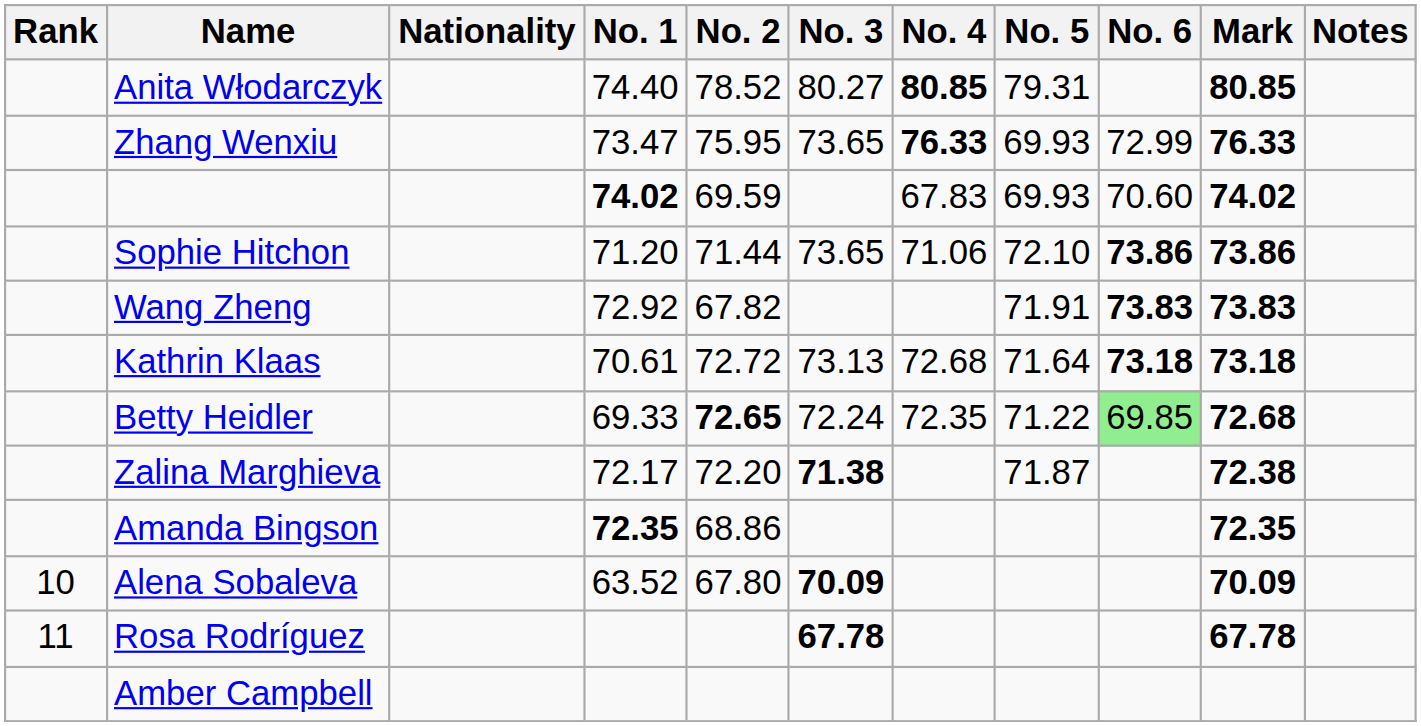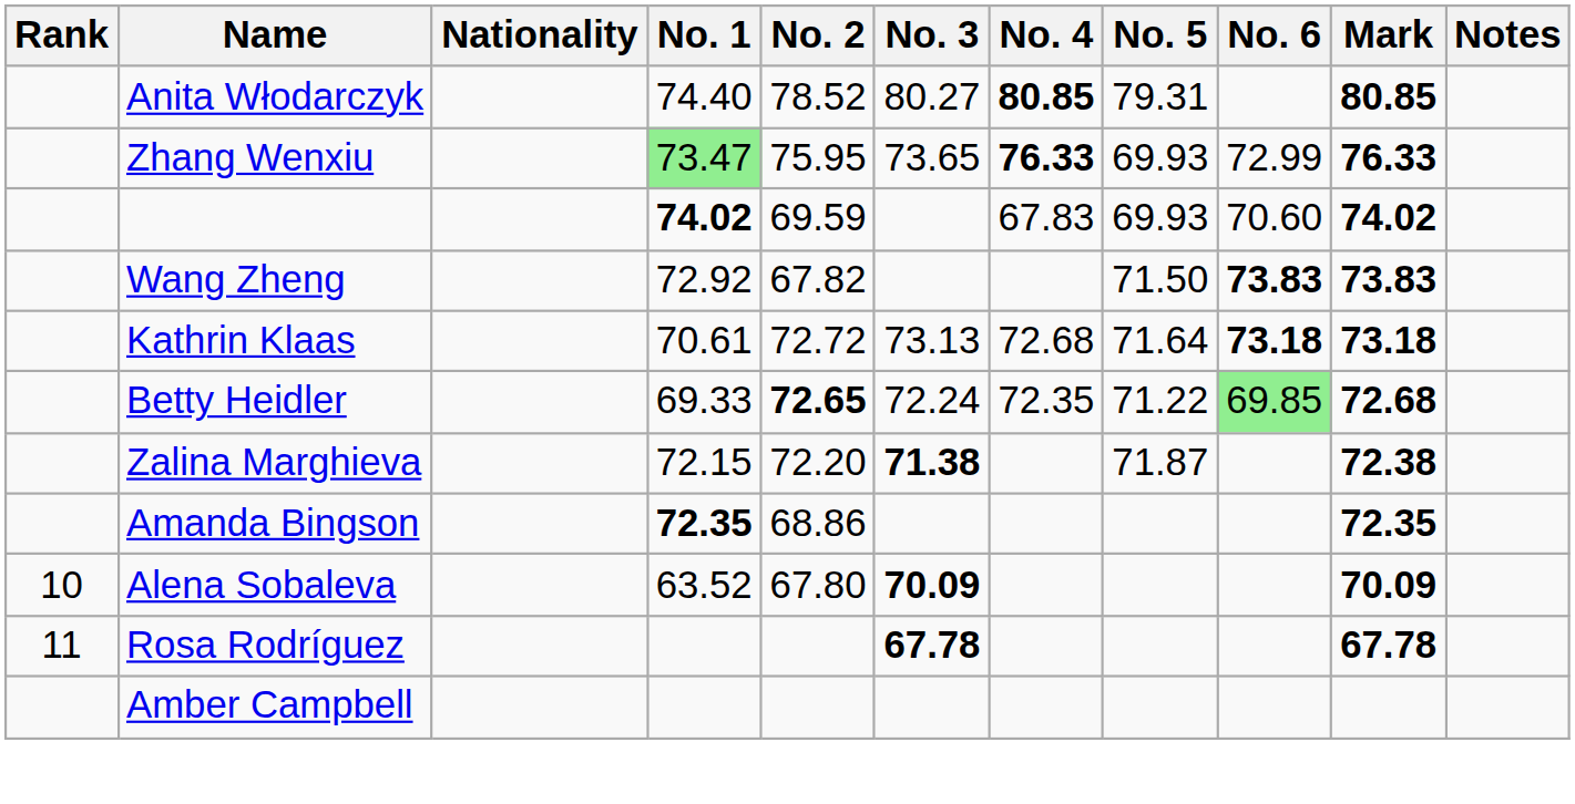 <table class="wikitable sortable" style="text-align:center">
 <tr>
 <th>Rank</th>
 <th>Name</th>
 <th>Nationality</th>
 <th>No. 1</th>
 <th>No. 2</th>
 <th>No. 3</th>
 <th>No. 4</th>
 <th>No. 5</th>
 <th>No. 6</th>
 <th>Mark</th>
 <th>Notes</th>
 </tr>
 <tr>
 <td></td>
 <td align=left><a href='#'>Anita Włodarczyk</a></td>
 <td align=left></td>
 <td>74.40</td>
 <td>78.52</td>
 <td>80.27</td>
 <td><strong>80.85</strong></td>
 <td>79.31</td>
 <td></td>
 <td><strong>80.85</strong></td>
 <td></td>
 </tr>
 <tr>
 <td></td>
 <td align=left><a href='#'>Zhang Wenxiu</a></td>
 <td align=left></td>
-<td>73.47</td>
+<td style="background: lightgreen;">73.47</td>
 <td>75.95</td>
 <td>73.65</td>
 <td><strong>76.33</strong></td>
 <td>69.93</td>
 <td>72.99</td>
 <td><strong>76.33</strong></td>
 <td></td>
 </tr>
 <tr>
 <td></td>
 <td align=left></td>
 <td align=left></td>
 <td><strong>74.02</strong></td>
 <td>69.59</td>
 <td></td>
 <td>67.83</td>
 <td>69.93</td>
 <td>70.60</td>
 <td><strong>74.02</strong></td>
 <td></td>
 </tr>
 <tr>
 <td></td>
-<td align=left><a href='#'>Sophie Hitchon</a></td>
-<td align=left></td>
-<td>71.20</td>
-<td>71.44</td>
-<td>73.65</td>
-<td>71.06</td>
-<td>72.10</td>
-<td><strong>73.86</strong></td>
-<td><strong>73.86</strong></td>
-<td></td>
-</tr>
-<tr>
-<td></td>
 <td align=left><a href='#'>Wang Zheng</a></td>
 <td align=left></td>
 <td>72.92</td>
 <td>67.82</td>
 <td></td>
 <td></td>
-<td>71.91</td>
+<td>71.50</td>
 <td><strong>73.83</strong></td>
 <td><strong>73.83</strong></td>
 <td></td>
 </tr>
 <tr>
 <td></td>
 <td align=left><a href='#'>Kathrin Klaas</a></td>
 <td align=left></td>
 <td>70.61</td>
 <td>72.72</td>
 <td>73.13</td>
 <td>72.68</td>
 <td>71.64</td>
 <td><strong>73.18</strong></td>
 <td><strong>73.18</strong></td>
 <td></td>
 </tr>
 <tr>
 <td></td>
 <td align=left><a href='#'>Betty Heidler</a></td>
 <td align=left></td>
 <td>69.33</td>
 <td><strong>72.65</strong></td>
 <td>72.24</td>
 <td>72.35</td>
 <td>71.22</td>
 <td style="background: lightgreen;">69.85</td>
 <td><strong>72.68</strong></td>
 <td></td>
 </tr>
 <tr>
 <td></td>
 <td align=left><a href='#'>Zalina Marghieva</a></td>
 <td align=left></td>
-<td>72.17</td>
+<td>72.15</td>
 <td>72.20</td>
 <td><strong>71.38</strong></td>
 <td></td>
 <td>71.87</td>
 <td></td>
 <td><strong>72.38</strong></td>
 <td></td>
 </tr>
 <tr>
 <td></td>
 <td align=left><a href='#'>Amanda Bingson</a></td>
 <td align=left></td>
 <td><strong>72.35</strong></td>
 <td>68.86</td>
 <td></td>
 <td></td>
 <td></td>
 <td></td>
 <td><strong>72.35</strong></td>
 <td></td>
 </tr>
 <tr>
 <td>10</td>
 <td align=left><a href='#'>Alena Sobaleva</a></td>
 <td align=left></td>
 <td>63.52</td>
 <td>67.80</td>
 <td><strong>70.09</strong></td>
 <td></td>
 <td></td>
 <td></td>
 <td><strong>70.09</strong></td>
 <td></td>
 </tr>
 <tr>
 <td>11</td>
 <td align=left><a href='#'>Rosa Rodríguez</a></td>
 <td align=left></td>
 <td></td>
 <td></td>
 <td><strong>67.78</strong></td>
 <td></td>
 <td></td>
 <td></td>
 <td><strong>67.78</strong></td>
 <td></td>
 </tr>
 <tr>
 <td></td>
 <td align=left><a href='#'>Amber Campbell</a></td>
 <td align=left></td>
 <td></td>
 <td></td>
 <td></td>
 <td></td>
 <td></td>
 <td></td>
 <td><strong></strong></td>
 <td></td>
 </tr>
 </table>
